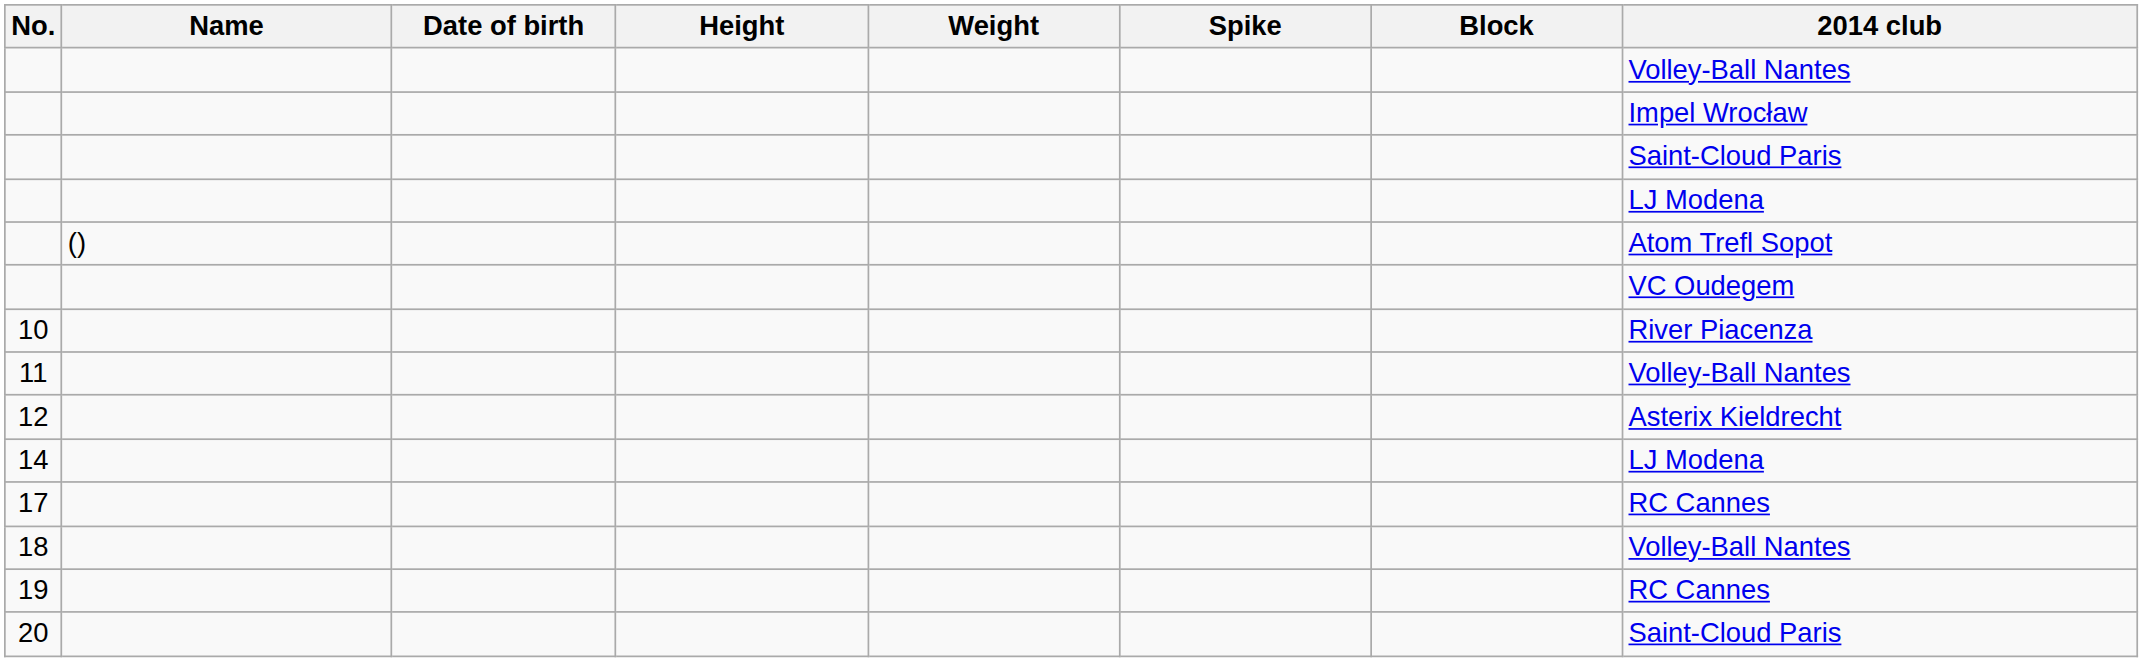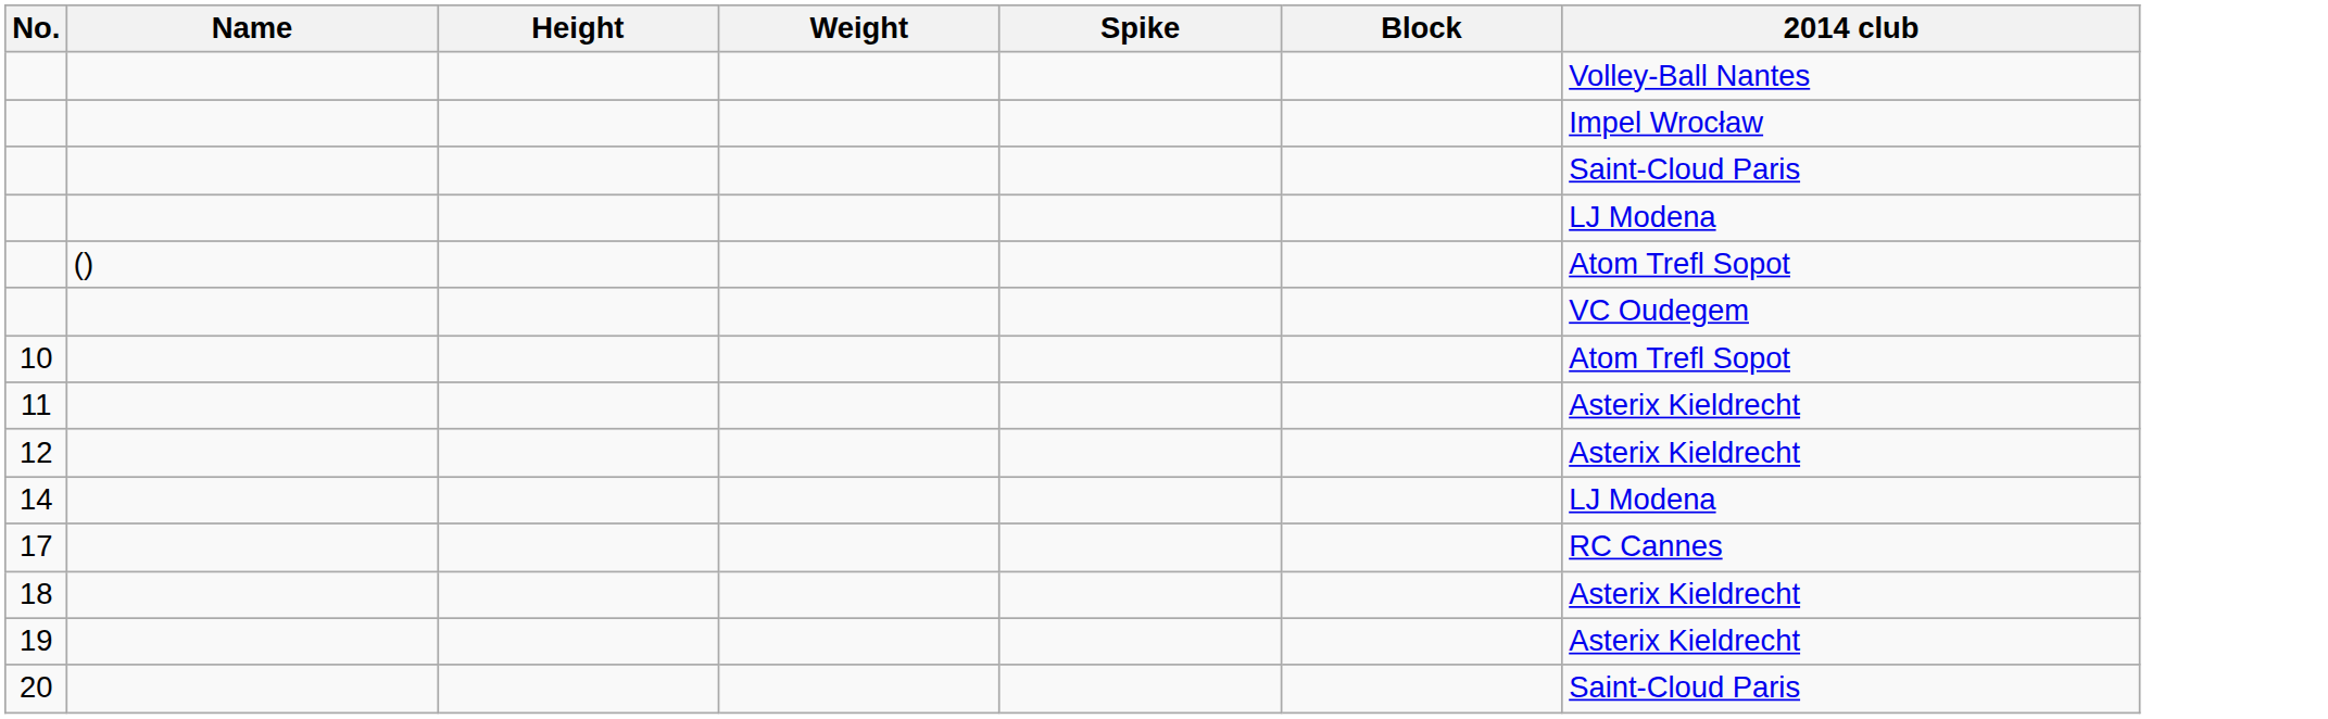 <table class="wikitable sortable" style="font-size:100%; text-align:center;">
 <tr>
 <th>No.</th>
 <th style="width:12em">Name</th>
-<th style="width:8em">Date of birth</th>
 <th style="width:9em">Height</th>
 <th style="width:9em">Weight</th>
 <th style="width:9em">Spike</th>
 <th style="width:9em">Block</th>
 <th style="width:19em">2014 club</th>
 </tr>
 <tr>
 <td></td>
 <td align=left></td>
-<td align=right></td>
 <td></td>
 <td></td>
 <td></td>
 <td></td>
 <td align=left> <a href='#'>Volley-Ball Nantes</a></td>
 </tr>
 <tr>
 <td></td>
 <td align=left></td>
-<td align=right></td>
 <td></td>
 <td></td>
 <td></td>
 <td></td>
 <td align=left> <a href='#'>Impel Wrocław</a></td>
 </tr>
 <tr>
 <td></td>
 <td align=left></td>
-<td align=right></td>
 <td></td>
 <td></td>
 <td></td>
 <td></td>
 <td align=left> <a href='#'>Saint-Cloud Paris</a></td>
 </tr>
 <tr>
 <td></td>
 <td align=left></td>
-<td align=right></td>
 <td></td>
 <td></td>
 <td></td>
 <td></td>
 <td align=left> <a href='#'>LJ Modena</a></td>
 </tr>
 <tr>
 <td></td>
 <td align=left> ()</td>
-<td align=right></td>
 <td></td>
 <td></td>
 <td></td>
 <td></td>
 <td align=left> <a href='#'>Atom Trefl Sopot</a></td>
 </tr>
 <tr>
 <td></td>
 <td align=left></td>
-<td align=right></td>
 <td></td>
 <td></td>
 <td></td>
 <td></td>
 <td align=left> <a href='#'>VC Oudegem</a></td>
 </tr>
 <tr>
 <td>10</td>
 <td align=left></td>
-<td align=right></td>
 <td></td>
 <td></td>
 <td></td>
 <td></td>
-<td align=left> <a href='#'>River Piacenza</a></td>
+<td align=left> <a href='#'>Atom Trefl Sopot</a></td>
 </tr>
 <tr>
 <td>11</td>
 <td align=left></td>
-<td align=right></td>
 <td></td>
 <td></td>
 <td></td>
 <td></td>
-<td align=left> <a href='#'>Volley-Ball Nantes</a></td>
+<td align=left> <a href='#'>Asterix Kieldrecht</a></td>
 </tr>
 <tr>
 <td>12</td>
 <td align=left></td>
-<td align=right></td>
 <td></td>
 <td></td>
 <td></td>
 <td></td>
 <td align=left> <a href='#'>Asterix Kieldrecht</a></td>
 </tr>
 <tr>
 <td>14</td>
 <td align=left></td>
-<td align=right></td>
 <td></td>
 <td></td>
 <td></td>
 <td></td>
 <td align=left> <a href='#'>LJ Modena</a></td>
 </tr>
 <tr>
 <td>17</td>
 <td align=left></td>
-<td align=right></td>
 <td></td>
 <td></td>
 <td></td>
 <td></td>
 <td align=left> <a href='#'>RC Cannes</a></td>
 </tr>
 <tr>
 <td>18</td>
 <td align=left></td>
-<td align=right></td>
 <td></td>
 <td></td>
 <td></td>
 <td></td>
-<td align=left> <a href='#'>Volley-Ball Nantes</a></td>
+<td align=left> <a href='#'>Asterix Kieldrecht</a></td>
 </tr>
 <tr>
 <td>19</td>
 <td align=left></td>
-<td align=right></td>
 <td></td>
 <td></td>
 <td></td>
 <td></td>
-<td align=left> <a href='#'>RC Cannes</a></td>
+<td align=left> <a href='#'>Asterix Kieldrecht</a></td>
 </tr>
 <tr>
 <td>20</td>
 <td align=left></td>
-<td align=right></td>
 <td></td>
 <td></td>
 <td></td>
 <td></td>
 <td align=left> <a href='#'>Saint-Cloud Paris</a></td>
 </tr>
 </table>
